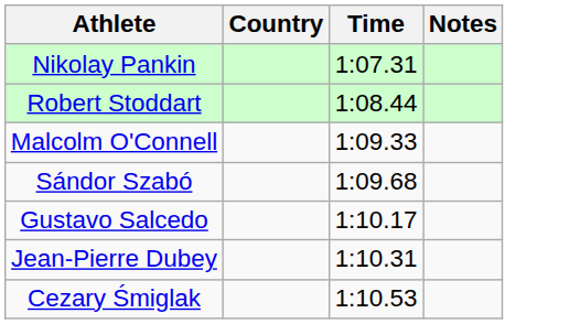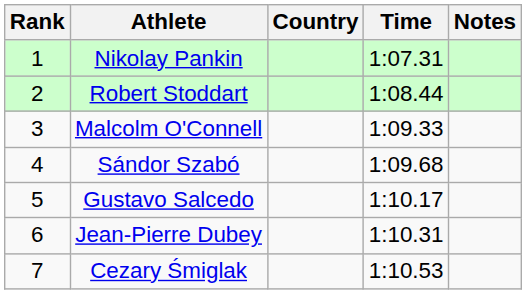 <table class="wikitable sortable" style="text-align:center">
 <tr>
+<th>Rank</th>
 <th>Athlete</th>
 <th>Country</th>
 <th>Time</th>
 <th>Notes</th>
 </tr>
 <tr bgcolor=ccffcc>
+<td>1</td>
 <td><a href='#'>Nikolay Pankin</a></td>
 <td align=left></td>
 <td>1:07.31</td>
 <td></td>
 </tr>
 <tr bgcolor=ccffcc>
+<td>2</td>
 <td><a href='#'>Robert Stoddart</a></td>
 <td align=left></td>
 <td>1:08.44</td>
 <td></td>
 </tr>
 <tr>
+<td>3</td>
 <td><a href='#'>Malcolm O'Connell</a></td>
 <td align=left></td>
 <td>1:09.33</td>
 <td></td>
 </tr>
 <tr>
+<td>4</td>
 <td><a href='#'>Sándor Szabó</a></td>
 <td align=left></td>
 <td>1:09.68</td>
 <td></td>
 </tr>
 <tr>
+<td>5</td>
 <td><a href='#'>Gustavo Salcedo</a></td>
 <td align=left></td>
 <td>1:10.17</td>
 <td></td>
 </tr>
 <tr>
+<td>6</td>
 <td><a href='#'>Jean-Pierre Dubey</a></td>
 <td align=left></td>
 <td>1:10.31</td>
 <td></td>
 </tr>
 <tr>
+<td>7</td>
 <td><a href='#'>Cezary Śmiglak</a></td>
 <td align=left></td>
 <td>1:10.53</td>
 <td></td>
 </tr>
 </table>
